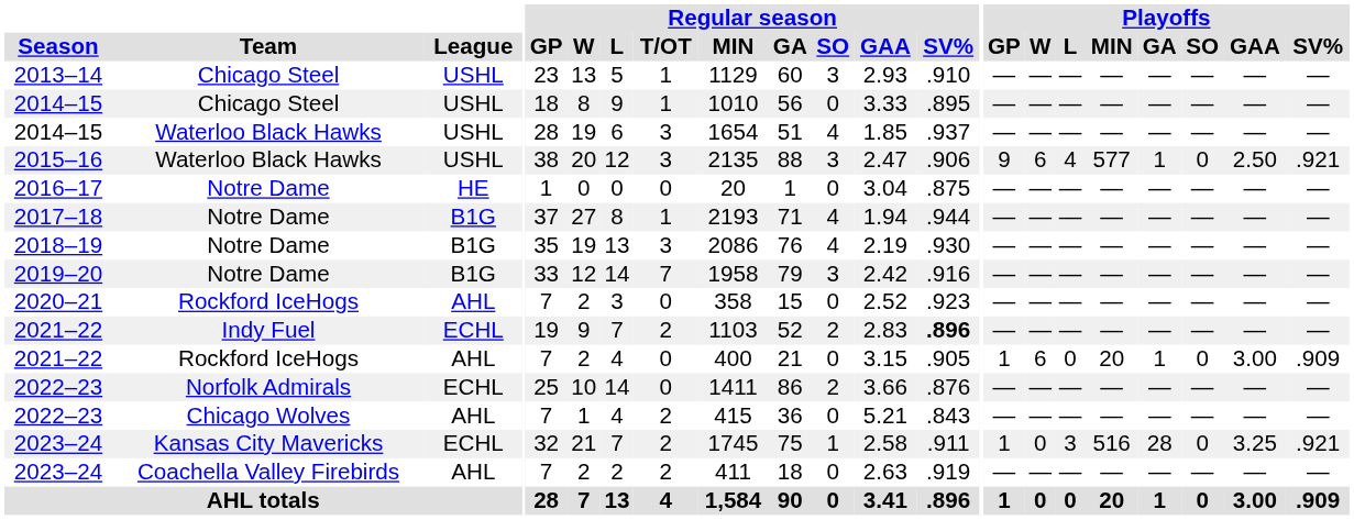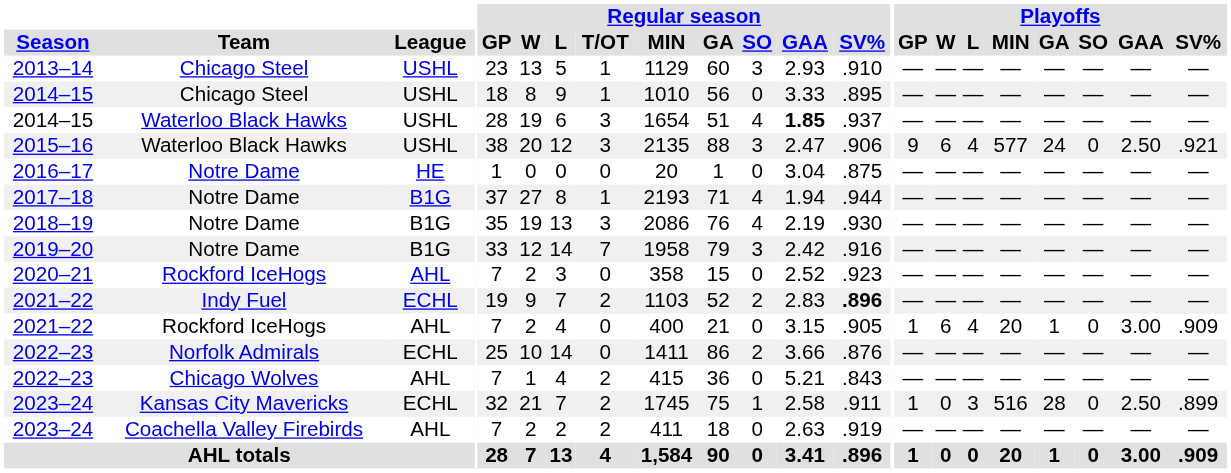 <table border="0" cellpadding="1" cellspacing="0" style="text-align:center; width:75%">
 <tr bgcolor="#e0e0e0">
 <th colspan="3" bgcolor="#ffffff"></th>
 <th rowspan="99" bgcolor="#ffffff"></th>
 <th colspan="9" bgcolor="#e0e0e0"><a href='#'>Regular season</a></th>
 <th rowspan="99" bgcolor="#ffffff"></th>
 <th colspan="8" bgcolor="#e0e0e0"><a href='#'>Playoffs</a></th>
 </tr>
 <tr bgcolor="#e0e0e0">
 <th><a href='#'>Season</a></th>
 <th>Team</th>
 <th>League</th>
 <th>GP</th>
 <th>W</th>
 <th>L</th>
 <th>T/OT</th>
 <th>MIN</th>
 <th>GA</th>
 <th><a href='#'>SO</a></th>
 <th><a href='#'>GAA</a></th>
 <th><a href='#'>SV%</a></th>
 <th>GP</th>
 <th>W</th>
 <th>L</th>
 <th>MIN</th>
 <th>GA</th>
 <th>SO</th>
 <th>GAA</th>
 <th>SV%</th>
 </tr>
 <tr>
 <td><a href='#'>2013–14</a></td>
 <td><a href='#'>Chicago Steel</a></td>
 <td><a href='#'>USHL</a></td>
 <td>23</td>
 <td>13</td>
 <td>5</td>
 <td>1</td>
 <td>1129</td>
 <td>60</td>
 <td>3</td>
 <td>2.93</td>
 <td>.910</td>
 <td>—</td>
 <td>—</td>
 <td>—</td>
 <td>—</td>
 <td>—</td>
 <td>—</td>
 <td>—</td>
 <td>—</td>
 </tr>
 <tr bgcolor="#f0f0f0">
 <td><a href='#'>2014–15</a></td>
 <td>Chicago Steel</td>
 <td>USHL</td>
 <td>18</td>
 <td>8</td>
 <td>9</td>
 <td>1</td>
 <td>1010</td>
 <td>56</td>
 <td>0</td>
 <td>3.33</td>
 <td>.895</td>
 <td>—</td>
 <td>—</td>
 <td>—</td>
 <td>—</td>
 <td>—</td>
 <td>—</td>
 <td>—</td>
 <td>—</td>
 </tr>
 <tr>
 <td>2014–15</td>
 <td><a href='#'>Waterloo Black Hawks</a></td>
 <td>USHL</td>
 <td>28</td>
 <td>19</td>
 <td>6</td>
 <td>3</td>
 <td>1654</td>
 <td>51</td>
 <td>4</td>
-<td>1.85</td>
+<td><strong>1.85</strong></td>
 <td>.937</td>
 <td>—</td>
 <td>—</td>
 <td>—</td>
 <td>—</td>
 <td>—</td>
 <td>—</td>
 <td>—</td>
 <td>—</td>
 </tr>
 <tr bgcolor="#f0f0f0">
 <td><a href='#'>2015–16</a></td>
 <td>Waterloo Black Hawks</td>
 <td>USHL</td>
 <td>38</td>
 <td>20</td>
 <td>12</td>
 <td>3</td>
 <td>2135</td>
 <td>88</td>
 <td>3</td>
 <td>2.47</td>
 <td>.906</td>
 <td>9</td>
 <td>6</td>
 <td>4</td>
 <td>577</td>
-<td>1</td>
+<td>24</td>
 <td>0</td>
 <td>2.50</td>
 <td>.921</td>
 </tr>
 <tr>
 <td><a href='#'>2016–17</a></td>
 <td><a href='#'>Notre Dame</a></td>
 <td><a href='#'>HE</a></td>
 <td>1</td>
 <td>0</td>
 <td>0</td>
 <td>0</td>
 <td>20</td>
 <td>1</td>
 <td>0</td>
 <td>3.04</td>
 <td>.875</td>
 <td>—</td>
 <td>—</td>
 <td>—</td>
 <td>—</td>
 <td>—</td>
 <td>—</td>
 <td>—</td>
 <td>—</td>
 </tr>
 <tr bgcolor="#f0f0f0">
 <td><a href='#'>2017–18</a></td>
 <td>Notre Dame</td>
 <td><a href='#'>B1G</a></td>
 <td>37</td>
 <td>27</td>
 <td>8</td>
 <td>1</td>
 <td>2193</td>
 <td>71</td>
 <td>4</td>
 <td>1.94</td>
 <td>.944</td>
 <td>—</td>
 <td>—</td>
 <td>—</td>
 <td>—</td>
 <td>—</td>
 <td>—</td>
 <td>—</td>
 <td>—</td>
 </tr>
 <tr>
 <td><a href='#'>2018–19</a></td>
 <td>Notre Dame</td>
 <td>B1G</td>
 <td>35</td>
 <td>19</td>
 <td>13</td>
 <td>3</td>
 <td>2086</td>
 <td>76</td>
 <td>4</td>
 <td>2.19</td>
 <td>.930</td>
 <td>—</td>
 <td>—</td>
 <td>—</td>
 <td>—</td>
 <td>—</td>
 <td>—</td>
 <td>—</td>
 <td>—</td>
 </tr>
 <tr bgcolor="#f0f0f0">
 <td><a href='#'>2019–20</a></td>
 <td>Notre Dame</td>
 <td>B1G</td>
 <td>33</td>
 <td>12</td>
 <td>14</td>
 <td>7</td>
 <td>1958</td>
 <td>79</td>
 <td>3</td>
 <td>2.42</td>
 <td>.916</td>
 <td>—</td>
 <td>—</td>
 <td>—</td>
 <td>—</td>
 <td>—</td>
 <td>—</td>
 <td>—</td>
 <td>—</td>
 </tr>
 <tr>
 <td><a href='#'>2020–21</a></td>
 <td><a href='#'>Rockford IceHogs</a></td>
 <td><a href='#'>AHL</a></td>
 <td>7</td>
 <td>2</td>
 <td>3</td>
 <td>0</td>
 <td>358</td>
 <td>15</td>
 <td>0</td>
 <td>2.52</td>
 <td>.923</td>
 <td>—</td>
 <td>—</td>
 <td>—</td>
 <td>—</td>
 <td>—</td>
 <td>—</td>
 <td>—</td>
 <td>—</td>
 </tr>
 <tr bgcolor="#f0f0f0">
 <td><a href='#'>2021–22</a></td>
 <td><a href='#'>Indy Fuel</a></td>
 <td><a href='#'>ECHL</a></td>
 <td>19</td>
 <td>9</td>
 <td>7</td>
 <td>2</td>
 <td>1103</td>
 <td>52</td>
 <td>2</td>
 <td>2.83</td>
 <td><strong>.896</strong></td>
 <td>—</td>
 <td>—</td>
 <td>—</td>
 <td>—</td>
 <td>—</td>
 <td>—</td>
 <td>—</td>
 <td>—</td>
 </tr>
 <tr>
 <td><a href='#'>2021–22</a></td>
 <td>Rockford IceHogs</td>
 <td>AHL</td>
 <td>7</td>
 <td>2</td>
 <td>4</td>
 <td>0</td>
 <td>400</td>
 <td>21</td>
 <td>0</td>
 <td>3.15</td>
 <td>.905</td>
 <td>1</td>
 <td>6</td>
-<td>0</td>
+<td>4</td>
 <td>20</td>
 <td>1</td>
 <td>0</td>
 <td>3.00</td>
 <td>.909</td>
 </tr>
 <tr bgcolor="#f0f0f0">
 <td><a href='#'>2022–23</a></td>
 <td><a href='#'>Norfolk Admirals</a></td>
 <td>ECHL</td>
 <td>25</td>
 <td>10</td>
 <td>14</td>
 <td>0</td>
 <td>1411</td>
 <td>86</td>
 <td>2</td>
 <td>3.66</td>
 <td>.876</td>
 <td>—</td>
 <td>—</td>
 <td>—</td>
 <td>—</td>
 <td>—</td>
 <td>—</td>
 <td>—</td>
 <td>—</td>
 </tr>
 <tr>
 <td><a href='#'>2022–23</a></td>
 <td><a href='#'>Chicago Wolves</a></td>
 <td>AHL</td>
 <td>7</td>
 <td>1</td>
 <td>4</td>
 <td>2</td>
 <td>415</td>
 <td>36</td>
 <td>0</td>
 <td>5.21</td>
 <td>.843</td>
 <td>—</td>
 <td>—</td>
 <td>—</td>
 <td>—</td>
 <td>—</td>
 <td>—</td>
 <td>—</td>
 <td>—</td>
 </tr>
 <tr bgcolor="#f0f0f0">
 <td><a href='#'>2023–24</a></td>
 <td><a href='#'>Kansas City Mavericks</a></td>
 <td>ECHL</td>
 <td>32</td>
 <td>21</td>
 <td>7</td>
 <td>2</td>
 <td>1745</td>
 <td>75</td>
 <td>1</td>
 <td>2.58</td>
 <td>.911</td>
 <td>1</td>
 <td>0</td>
 <td>3</td>
 <td>516</td>
 <td>28</td>
 <td>0</td>
-<td>3.25</td>
-<td>.921</td>
+<td>2.50</td>
+<td>.899</td>
 </tr>
 <tr>
 <td><a href='#'>2023–24</a></td>
 <td><a href='#'>Coachella Valley Firebirds</a></td>
 <td>AHL</td>
 <td>7</td>
 <td>2</td>
 <td>2</td>
 <td>2</td>
 <td>411</td>
 <td>18</td>
 <td>0</td>
 <td>2.63</td>
 <td>.919</td>
 <td>—</td>
 <td>—</td>
 <td>—</td>
 <td>—</td>
 <td>—</td>
 <td>—</td>
 <td>—</td>
 <td>—</td>
 </tr>
 <tr bgcolor="#e0e0e0">
 <th colspan="3">AHL totals</th>
 <th>28</th>
 <th>7</th>
 <th>13</th>
 <th>4</th>
 <th>1,584</th>
 <th>90</th>
 <th>0</th>
 <th>3.41</th>
 <th>.896</th>
 <th>1</th>
 <th>0</th>
 <th>0</th>
 <th>20</th>
 <th>1</th>
 <th>0</th>
 <th>3.00</th>
 <th>.909</th>
 </tr>
 </table>
